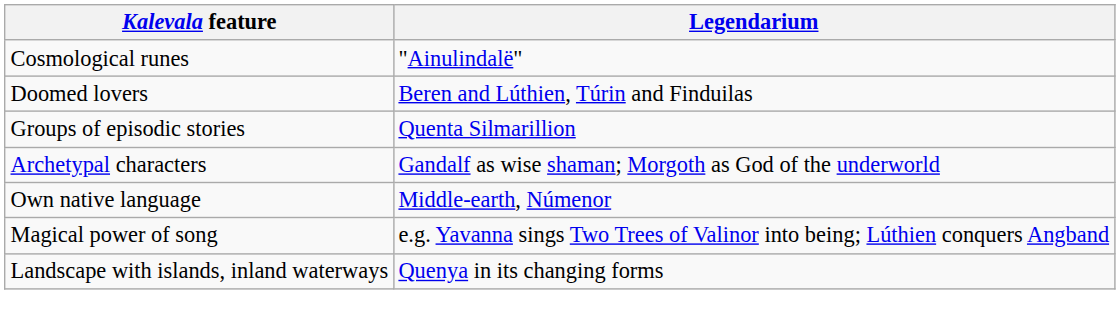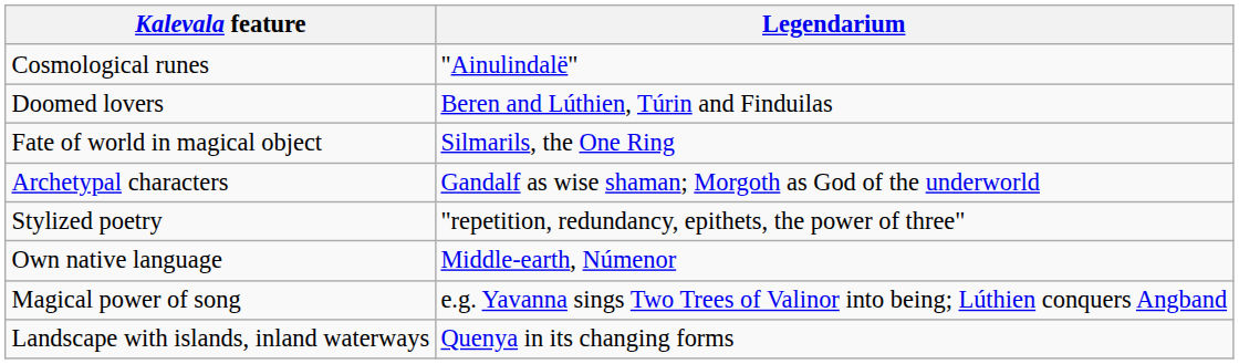 <table style="margin-left: auto; margin-right: auto; border: none;" class="wikitable">
 <tr>
 <th><em><a href='#'>Kalevala</a></em> feature</th>
 <th><a href='#'>Legendarium</a></th>
 </tr>
 <tr>
 <td>Cosmological runes</td>
 <td>"<a href='#'>Ainulindalë</a>"</td>
 </tr>
 <tr>
 <td>Doomed lovers</td>
 <td><a href='#'>Beren and Lúthien</a>, <a href='#'>Túrin</a> and Finduilas</td>
 </tr>
 <tr>
-<td>Groups of episodic stories</td>
-<td><a href='#'>Quenta Silmarillion</a></td>
+<td>Fate of world in magical object</td>
+<td><a href='#'>Silmarils</a>, the <a href='#'>One Ring</a></td>
 </tr>
 <tr>
 <td><a href='#'>Archetypal</a> characters</td>
 <td><a href='#'>Gandalf</a> as wise <a href='#'>shaman</a>; <a href='#'>Morgoth</a> as God of the <a href='#'>underworld</a></td>
+</tr>
+<tr>
+<td>Stylized poetry</td>
+<td>"repetition, redundancy, epithets, the power of three"</td>
 </tr>
 <tr>
 <td>Own native language</td>
 <td><a href='#'>Middle-earth</a>, <a href='#'>Númenor</a></td>
 </tr>
 <tr>
 <td>Magical power of song</td>
 <td>e.g. <a href='#'>Yavanna</a> sings <a href='#'>Two Trees of Valinor</a> into being; <a href='#'>Lúthien</a> conquers <a href='#'>Angband</a></td>
 </tr>
 <tr>
 <td>Landscape with islands, inland waterways</td>
 <td><a href='#'>Quenya</a> in its changing forms</td>
 </tr>
 </table>
